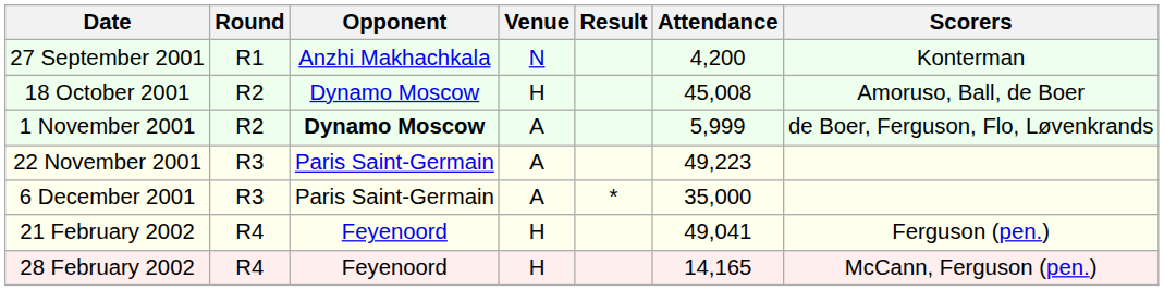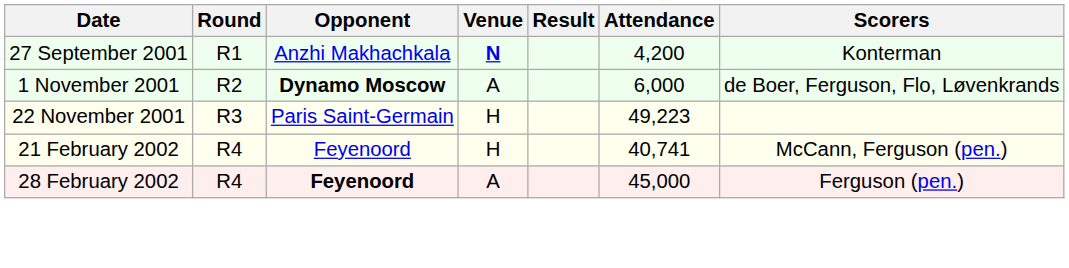 <table class="wikitable sortable" style="font-size:100%; text-align:center">
 <tr>
 <th>Date</th>
 <th>Round</th>
 <th>Opponent</th>
 <th>Venue</th>
 <th>Result</th>
 <th>Attendance</th>
 <th>Scorers</th>
 </tr>
 <tr bgcolor = "#EEFFEE">
 <td>27 September 2001</td>
 <td>R1</td>
 <td> <a href='#'>Anzhi Makhachkala</a></td>
-<td><a href='#'>N</a></td>
+<td><strong><a href='#'>N</a></strong></td>
 <td></td>
 <td>4,200</td>
 <td>Konterman</td>
-</tr>
-<tr bgcolor = "#EEFFEE">
-<td>18 October 2001</td>
-<td>R2</td>
-<td> <a href='#'>Dynamo Moscow</a></td>
-<td>H</td>
-<td></td>
-<td>45,008</td>
-<td>Amoruso, Ball, de Boer</td>
 </tr>
 <tr bgcolor = "#EEFFEE">
 <td>1 November 2001</td>
 <td>R2</td>
 <td><strong> Dynamo Moscow</strong></td>
 <td>A</td>
 <td></td>
-<td>5,999</td>
+<td>6,000</td>
 <td>de Boer, Ferguson, Flo, Løvenkrands</td>
 </tr>
 <tr bgcolor = "#FFFFEE">
 <td>22 November 2001</td>
 <td>R3</td>
 <td> <a href='#'>Paris Saint-Germain</a></td>
-<td>A</td>
+<td>H</td>
 <td></td>
 <td>49,223</td>
-<td></td>
-</tr>
-<tr bgcolor = "#FFFFEE">
-<td>6 December 2001</td>
-<td>R3</td>
-<td> Paris Saint-Germain</td>
-<td>A</td>
-<td>*</td>
-<td>35,000</td>
 <td></td>
 </tr>
 <tr bgcolor = "#FFFFEE">
 <td>21 February 2002</td>
 <td>R4</td>
 <td> <a href='#'>Feyenoord</a></td>
 <td>H</td>
 <td></td>
-<td>49,041</td>
-<td>Ferguson (<a href='#'>pen.</a>)</td>
+<td>40,741</td>
+<td>McCann, Ferguson (<a href='#'>pen.</a>)</td>
 </tr>
 <tr bgcolor = "#FFEEEE">
 <td>28 February 2002</td>
 <td>R4</td>
-<td> Feyenoord</td>
-<td>H</td>
+<td><strong> Feyenoord</strong></td>
+<td>A</td>
 <td></td>
-<td>14,165</td>
-<td>McCann, Ferguson (<a href='#'>pen.</a>)</td>
+<td>45,000</td>
+<td>Ferguson (<a href='#'>pen.</a>)</td>
 </tr>
 </table>
